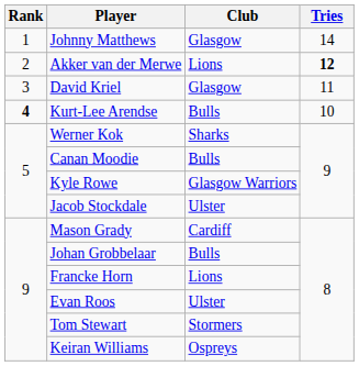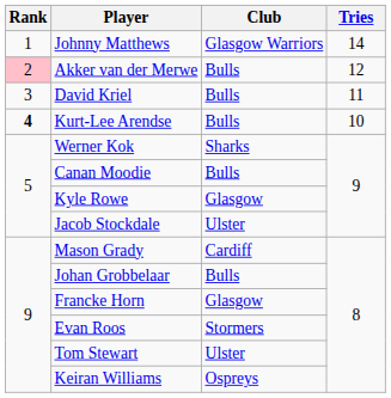 <table class="wikitable" style="text-align:center">
 <tr>
 <th>Rank</th>
 <th>Player</th>
 <th>Club</th>
 <th style="width:50px"><a href='#'>Tries</a></th>
 </tr>
 <tr>
 <td>1</td>
 <td align=left> <a href='#'>Johnny Matthews</a></td>
-<td align=left><a href='#'>Glasgow</a></td>
+<td align=left><a href='#'>Glasgow Warriors</a></td>
 <td>14</td>
 </tr>
 <tr>
-<td>2</td>
+<td style="background: pink;">2</td>
 <td align=left> <a href='#'>Akker van der Merwe</a></td>
-<td align=left><a href='#'>Lions</a></td>
-<td><strong>12</strong></td>
+<td align=left><a href='#'>Bulls</a></td>
+<td>12</td>
 </tr>
 <tr>
 <td>3</td>
 <td align=left> <a href='#'>David Kriel</a></td>
-<td align=left><a href='#'>Glasgow</a></td>
+<td align=left><a href='#'>Bulls</a></td>
 <td>11</td>
 </tr>
 <tr>
 <td><strong>4</strong></td>
 <td align=left> <a href='#'>Kurt-Lee Arendse</a></td>
 <td align=left><a href='#'>Bulls</a></td>
 <td>10</td>
 </tr>
 <tr>
 <td rowspan=4>5</td>
 <td align=left> <a href='#'>Werner Kok</a></td>
 <td align=left><a href='#'>Sharks</a></td>
 <td rowspan=4>9</td>
 </tr>
 <tr>
 <td align=left> <a href='#'>Canan Moodie</a></td>
 <td align=left><a href='#'>Bulls</a></td>
 </tr>
 <tr>
 <td align=left> <a href='#'>Kyle Rowe</a></td>
-<td align=left><a href='#'>Glasgow Warriors</a></td>
+<td align=left><a href='#'>Glasgow</a></td>
 </tr>
 <tr>
 <td align=left> <a href='#'>Jacob Stockdale</a></td>
 <td align=left><a href='#'>Ulster</a></td>
 </tr>
 <tr>
 <td rowspan=6>9</td>
 <td align=left> <a href='#'>Mason Grady</a></td>
 <td align=left><a href='#'>Cardiff</a></td>
 <td rowspan=6>8</td>
 </tr>
 <tr>
 <td align=left> <a href='#'>Johan Grobbelaar</a></td>
 <td align=left><a href='#'>Bulls</a></td>
 </tr>
 <tr>
 <td align=left> <a href='#'>Francke Horn</a></td>
-<td align=left><a href='#'>Lions</a></td>
+<td align=left><a href='#'>Glasgow</a></td>
 </tr>
 <tr>
 <td align=left> <a href='#'>Evan Roos</a></td>
-<td align=left><a href='#'>Ulster</a></td>
+<td align=left><a href='#'>Stormers</a></td>
 </tr>
 <tr>
 <td align=left> <a href='#'>Tom Stewart</a></td>
-<td align=left><a href='#'>Stormers</a></td>
+<td align=left><a href='#'>Ulster</a></td>
 </tr>
 <tr>
 <td align=left> <a href='#'>Keiran Williams</a></td>
 <td align=left><a href='#'>Ospreys</a></td>
 </tr>
 </table>
